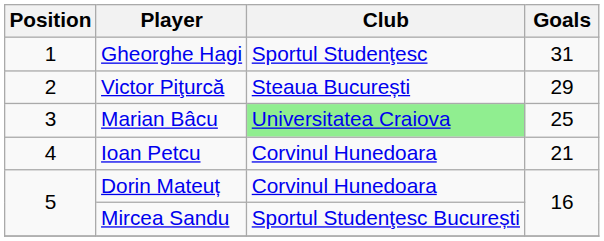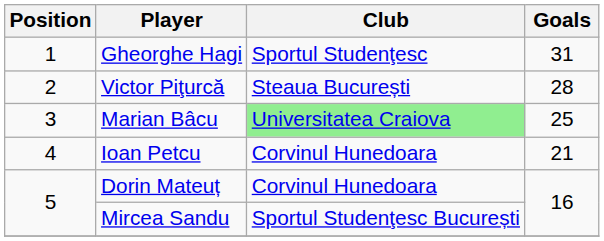 <table class="wikitable">
 <tr>
 <th width="50px">Position</th>
 <th>Player</th>
 <th>Club</th>
 <th width="50px">Goals</th>
 </tr>
 <tr>
 <td rowspan=1 align="center">1</td>
 <td><a href='#'>Gheorghe Hagi</a></td>
 <td><a href='#'>Sportul Studenţesc</a></td>
 <td rowspan=1 align=center>31</td>
 </tr>
 <tr>
 <td rowspan=1 align="center">2</td>
 <td><a href='#'>Victor Piţurcă</a></td>
 <td><a href='#'>Steaua București</a></td>
-<td rowspan=1 align=center>29</td>
+<td rowspan=1 align=center>28</td>
 </tr>
 <tr>
 <td rowspan=1 align="center">3</td>
 <td><a href='#'>Marian Bâcu</a></td>
 <td style="background: lightgreen;"><a href='#'>Universitatea Craiova</a></td>
 <td rowspan=1 align=center>25</td>
 </tr>
 <tr>
 <td rowspan=1 align="center">4</td>
 <td><a href='#'>Ioan Petcu</a></td>
 <td><a href='#'>Corvinul Hunedoara</a></td>
 <td rowspan=1 align=center>21</td>
 </tr>
 <tr>
 <td rowspan=2 align="center">5</td>
 <td><a href='#'>Dorin Mateuț</a></td>
 <td><a href='#'>Corvinul Hunedoara</a></td>
 <td rowspan=2 align=center>16</td>
 </tr>
 <tr>
 <td><a href='#'>Mircea Sandu</a></td>
 <td><a href='#'>Sportul Studenţesc București</a></td>
 </tr>
 <tr>
 </tr>
 </table>
